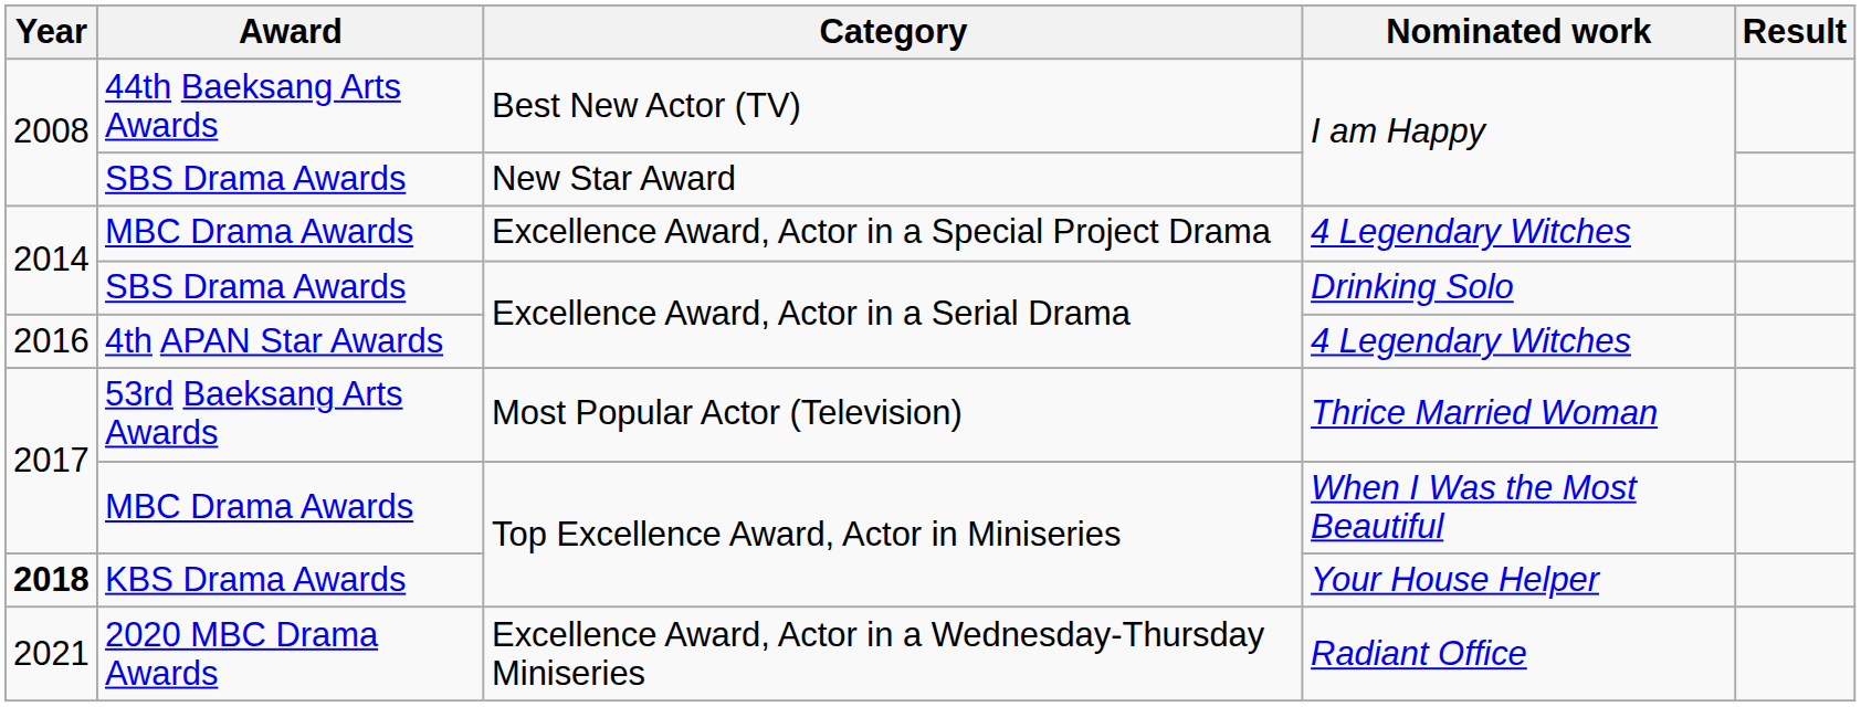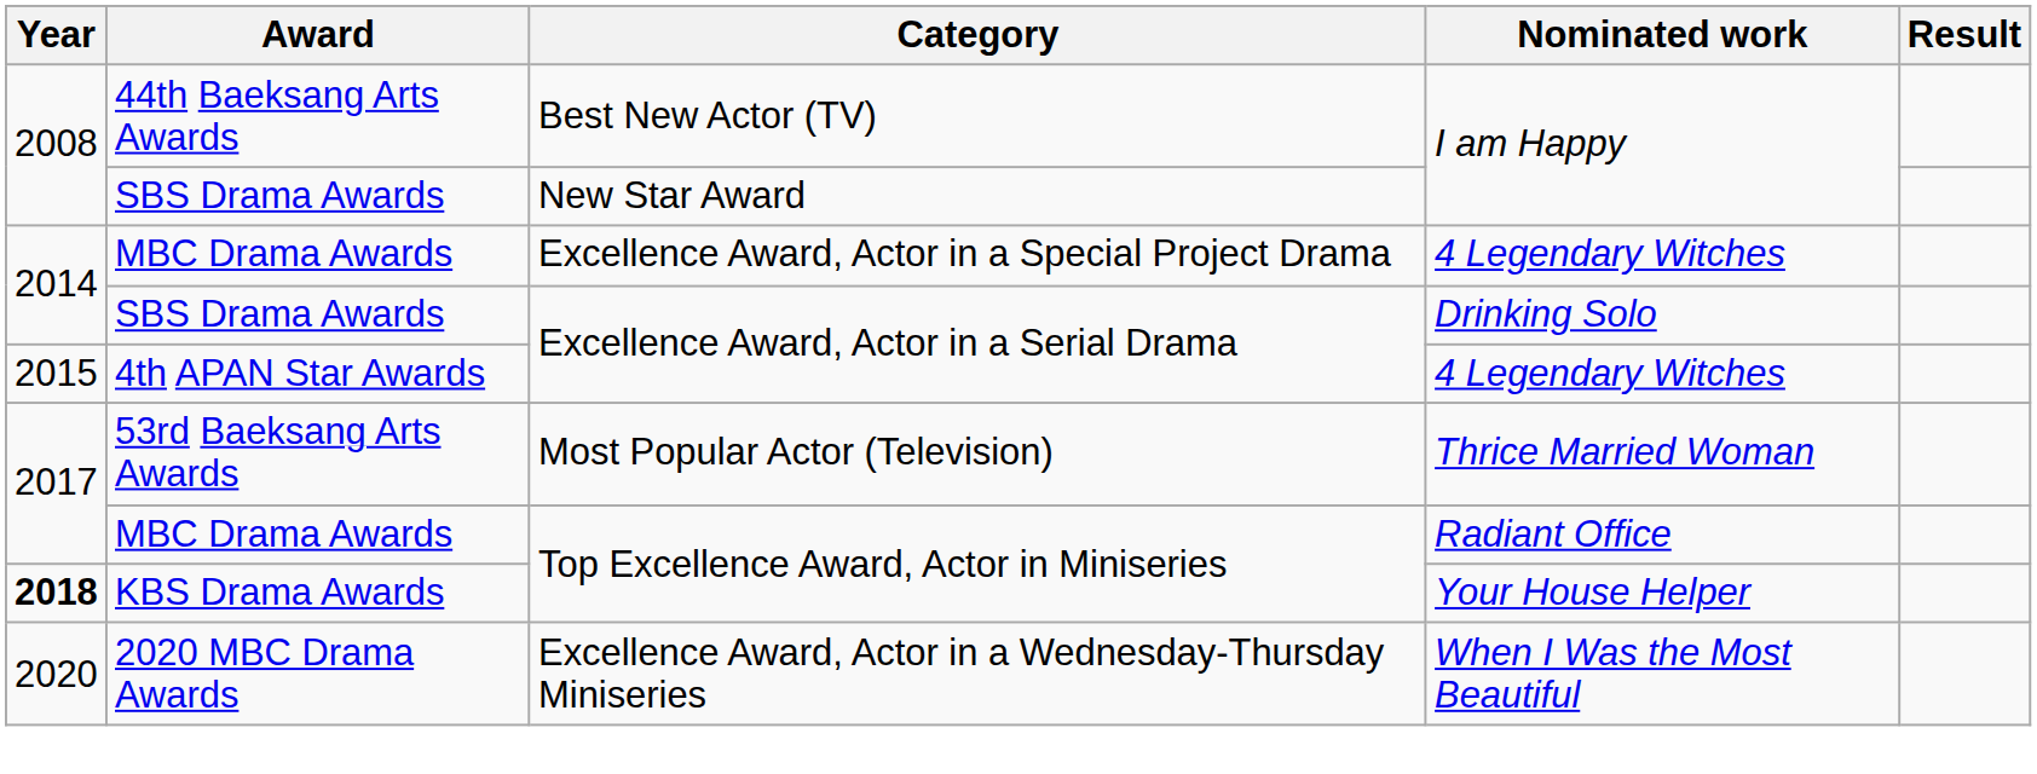 <table class="wikitable">
 <tr>
 <th>Year</th>
 <th>Award</th>
 <th>Category</th>
 <th>Nominated work</th>
 <th>Result</th>
 </tr>
 <tr>
 <td rowspan=2>2008</td>
 <td><a href='#'>44th</a> <a href='#'>Baeksang Arts Awards</a></td>
 <td>Best New Actor (TV)</td>
 <td rowspan=2><em>I am Happy</em></td>
 <td></td>
 </tr>
 <tr>
 <td><a href='#'>SBS Drama Awards</a></td>
 <td>New Star Award</td>
 <td></td>
 </tr>
 <tr>
 <td rowspan=2>2014</td>
 <td><a href='#'>MBC Drama Awards</a></td>
 <td>Excellence Award, Actor in a Special Project Drama</td>
 <td><em><a href='#'>4 Legendary Witches</a></em></td>
 <td></td>
 </tr>
 <tr>
 <td><a href='#'>SBS Drama Awards</a></td>
 <td rowspan="2">Excellence Award, Actor in a Serial Drama</td>
 <td><em><a href='#'>Drinking Solo</a></em></td>
 <td></td>
 </tr>
 <tr>
-<td>2016</td>
+<td>2015</td>
 <td><a href='#'>4th</a> <a href='#'>APAN Star Awards</a></td>
 <td><em><a href='#'>4 Legendary Witches</a></em></td>
 <td></td>
 </tr>
 <tr>
 <td rowspan=2>2017</td>
 <td><a href='#'>53rd</a> <a href='#'>Baeksang Arts Awards</a></td>
 <td>Most Popular Actor (Television)</td>
 <td><em><a href='#'>Thrice Married Woman</a></em></td>
 <td></td>
 </tr>
 <tr>
 <td><a href='#'>MBC Drama Awards</a></td>
 <td rowspan="2">Top Excellence Award, Actor in Miniseries</td>
-<td><em><a href='#'>When I Was the Most Beautiful</a></em></td>
+<td><em><a href='#'>Radiant Office</a></em></td>
 <td></td>
 </tr>
 <tr>
 <td><strong>2018</strong></td>
 <td><a href='#'>KBS Drama Awards</a></td>
 <td><em><a href='#'>Your House Helper</a></em></td>
 <td></td>
 </tr>
 <tr>
-<td>2021</td>
+<td>2020</td>
 <td><a href='#'>2020 MBC Drama Awards</a></td>
 <td>Excellence Award, Actor in a Wednesday-Thursday Miniseries</td>
-<td><em><a href='#'>Radiant Office</a></em></td>
+<td><em><a href='#'>When I Was the Most Beautiful</a></em></td>
 <td></td>
 </tr>
 </table>
